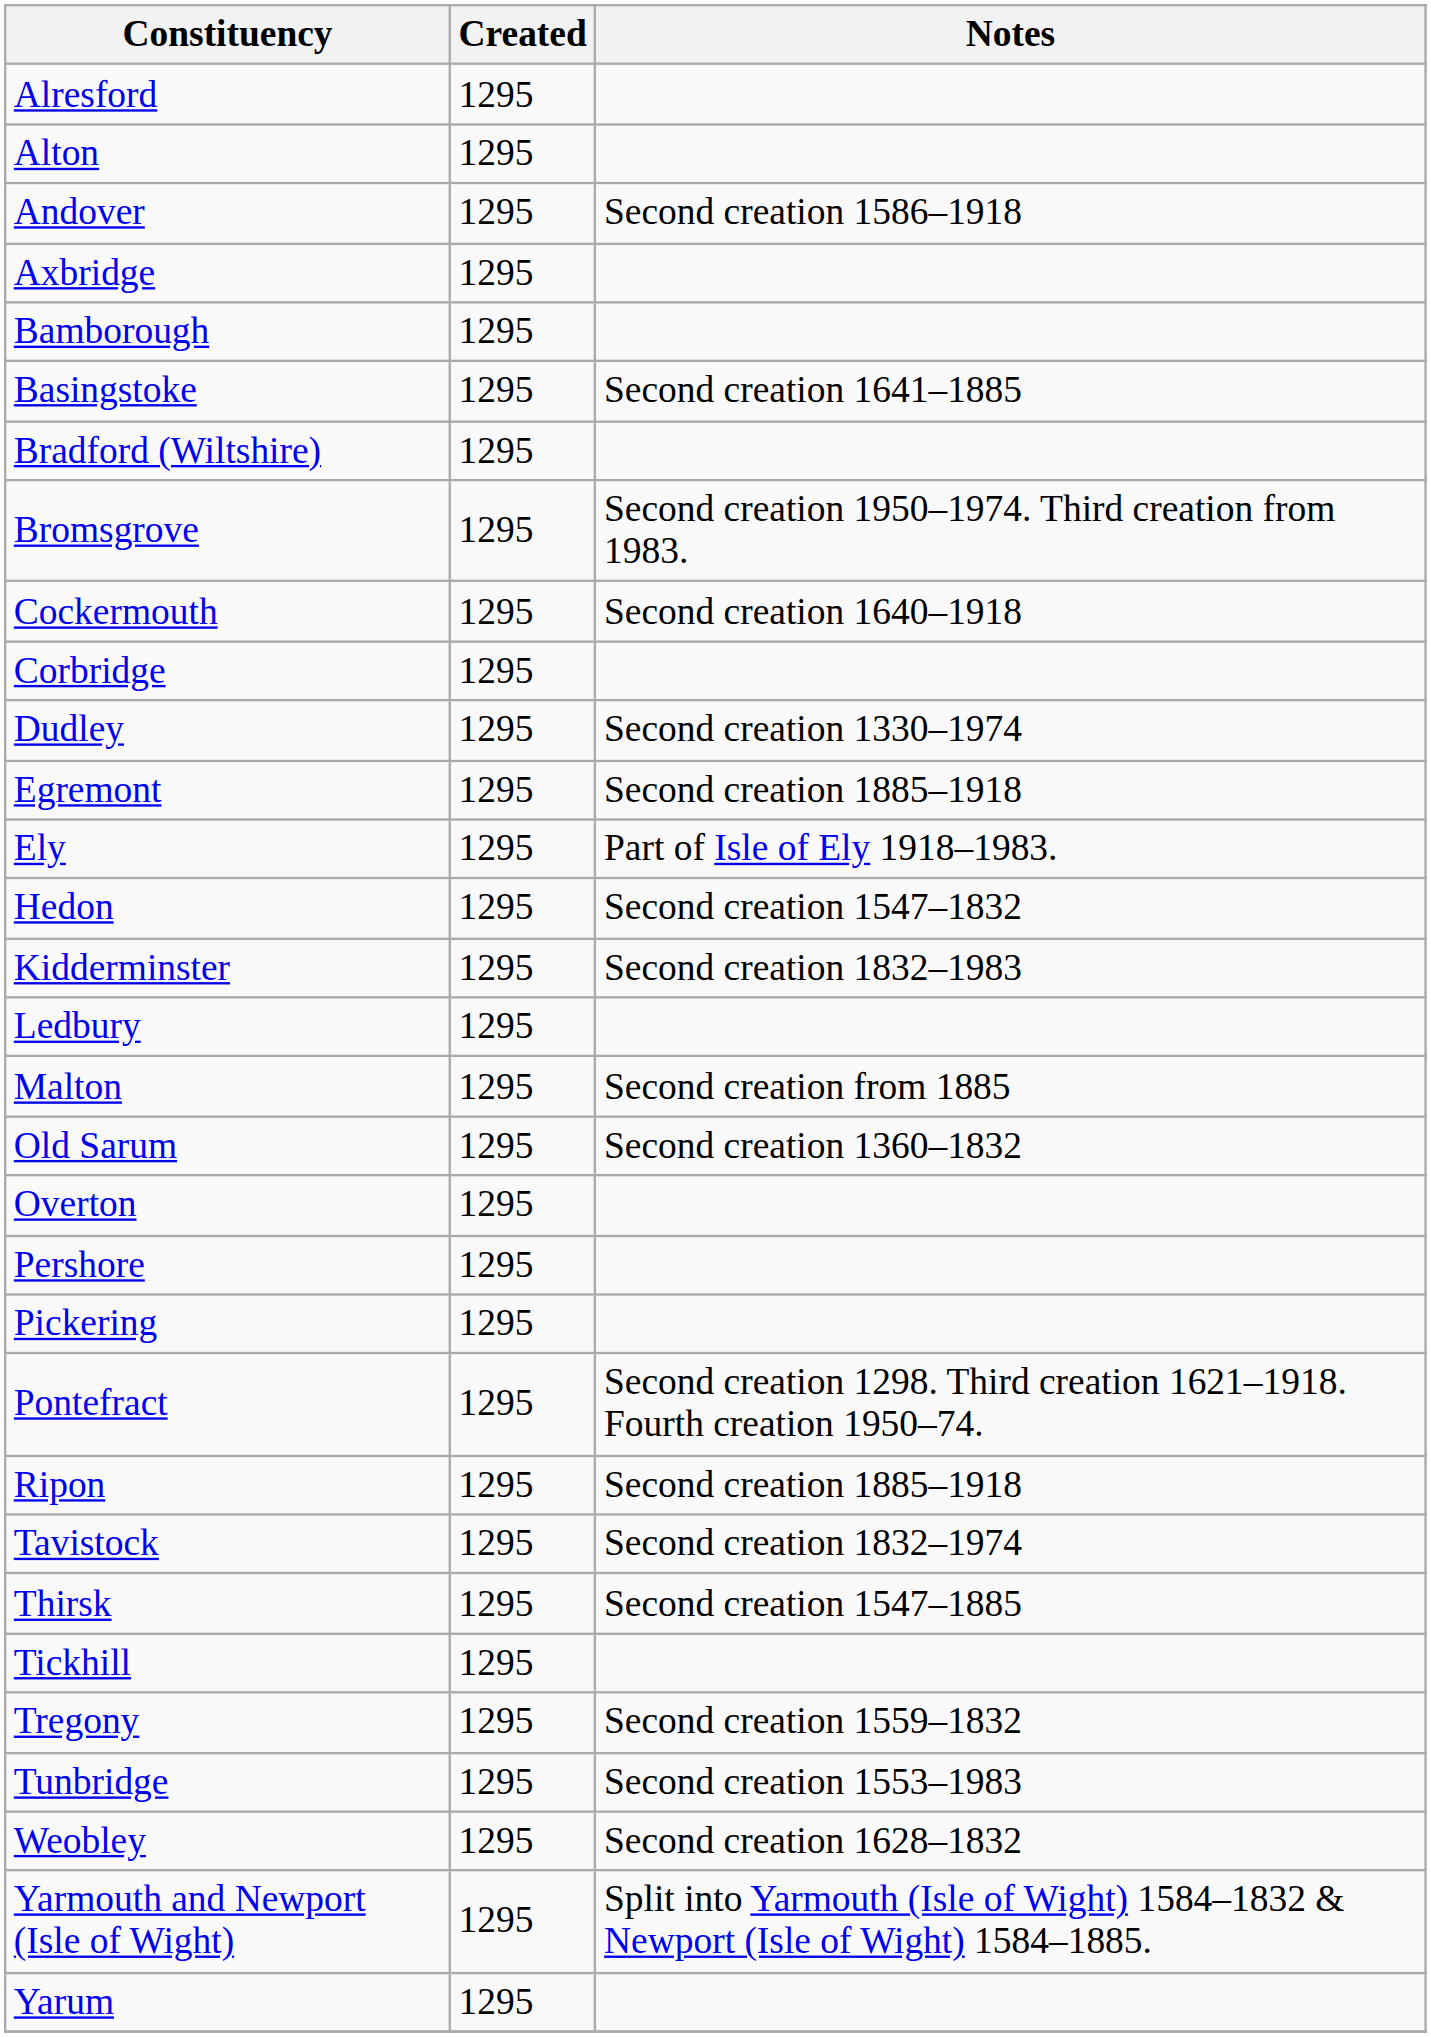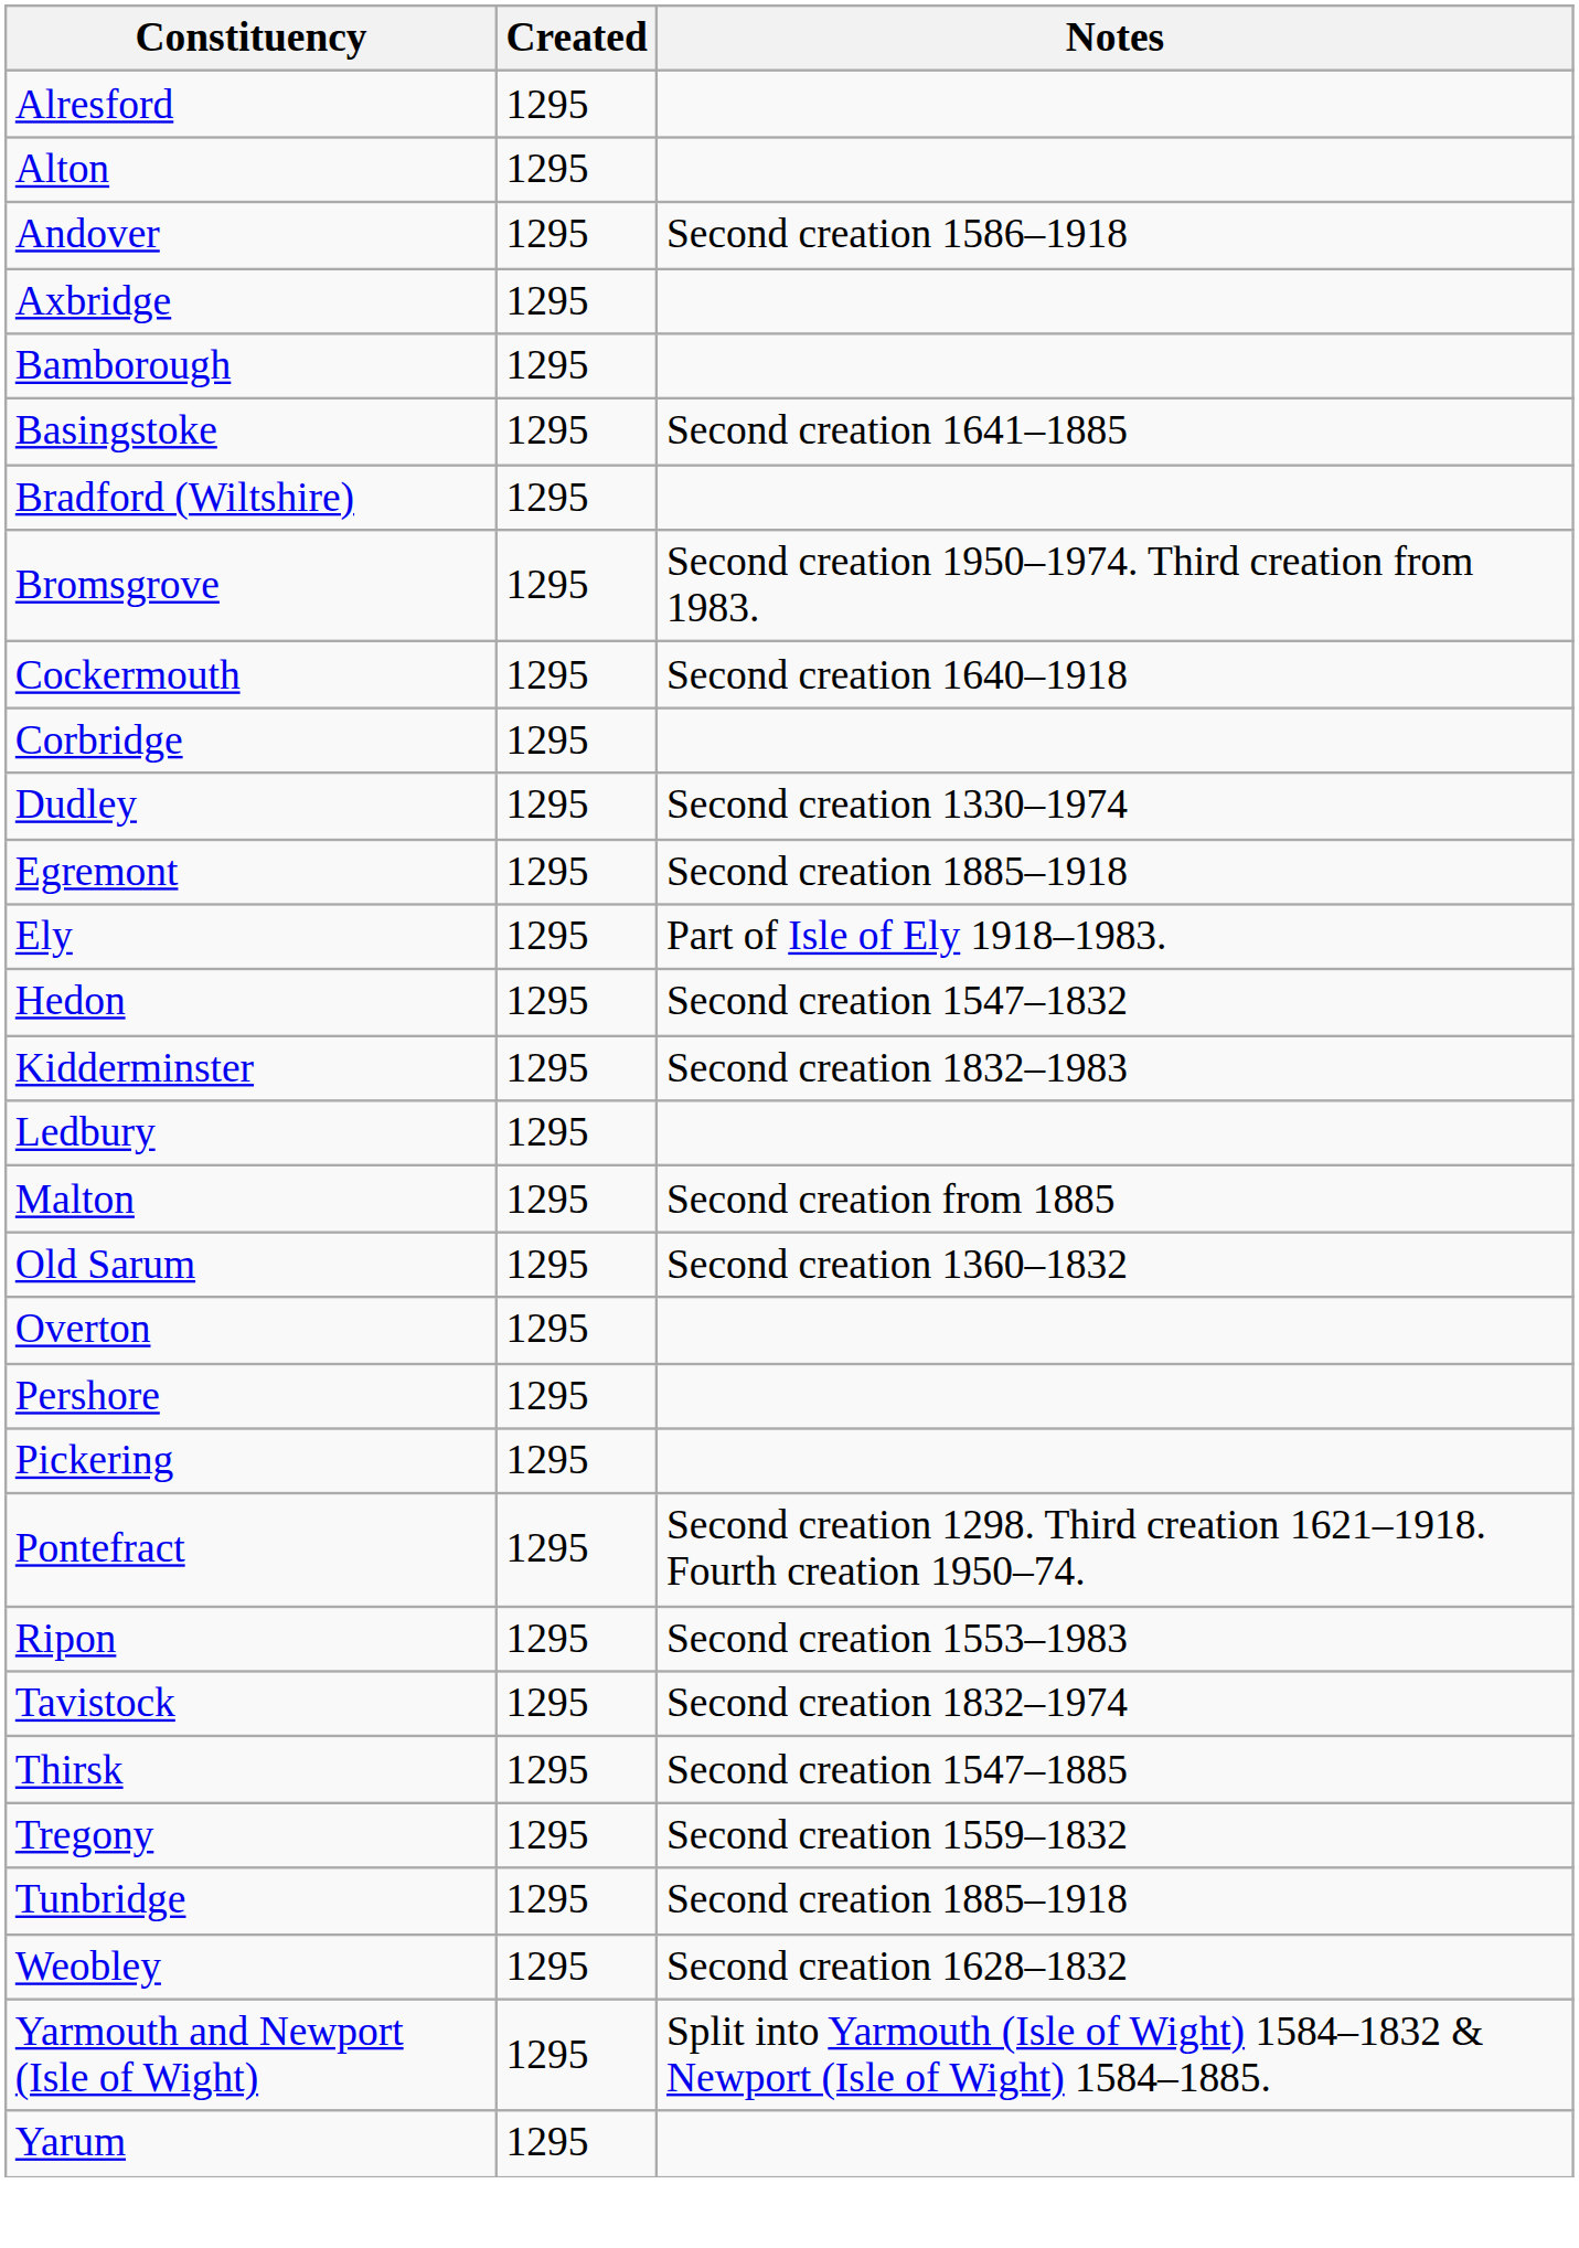 <table class="wikitable">
 <tr>
 <th>Constituency</th>
 <th>Created</th>
 <th>Notes</th>
 </tr>
 <tr>
 <td><a href='#'>Alresford</a></td>
 <td>1295</td>
 <td></td>
 </tr>
 <tr>
 <td><a href='#'>Alton</a></td>
 <td>1295</td>
 <td></td>
 </tr>
 <tr>
 <td><a href='#'>Andover</a></td>
 <td>1295</td>
 <td>Second creation 1586–1918</td>
 </tr>
 <tr>
 <td><a href='#'>Axbridge</a></td>
 <td>1295</td>
 <td></td>
 </tr>
 <tr>
 <td><a href='#'>Bamborough</a></td>
 <td>1295</td>
 <td></td>
 </tr>
 <tr>
 <td><a href='#'>Basingstoke</a></td>
 <td>1295</td>
 <td>Second creation 1641–1885</td>
 </tr>
 <tr>
 <td><a href='#'>Bradford (Wiltshire)</a></td>
 <td>1295</td>
 <td></td>
 </tr>
 <tr>
 <td><a href='#'>Bromsgrove</a></td>
 <td>1295</td>
 <td>Second creation 1950–1974. Third creation from 1983.</td>
 </tr>
 <tr>
 <td><a href='#'>Cockermouth</a></td>
 <td>1295</td>
 <td>Second creation 1640–1918</td>
 </tr>
 <tr>
 <td><a href='#'>Corbridge</a></td>
 <td>1295</td>
 <td></td>
 </tr>
 <tr>
 <td><a href='#'>Dudley</a></td>
 <td>1295</td>
 <td>Second creation 1330–1974</td>
 </tr>
 <tr>
 <td><a href='#'>Egremont</a></td>
 <td>1295</td>
 <td>Second creation 1885–1918</td>
 </tr>
 <tr>
 <td><a href='#'>Ely</a></td>
 <td>1295</td>
 <td>Part of <a href='#'>Isle of Ely</a> 1918–1983.</td>
 </tr>
 <tr>
 <td><a href='#'>Hedon</a></td>
 <td>1295</td>
 <td>Second creation 1547–1832</td>
 </tr>
 <tr>
 <td><a href='#'>Kidderminster</a></td>
 <td>1295</td>
 <td>Second creation 1832–1983</td>
 </tr>
 <tr>
 <td><a href='#'>Ledbury</a></td>
 <td>1295</td>
 <td></td>
 </tr>
 <tr>
 <td><a href='#'>Malton</a></td>
 <td>1295</td>
 <td>Second creation from 1885</td>
 </tr>
 <tr>
 <td><a href='#'>Old Sarum</a></td>
 <td>1295</td>
 <td>Second creation 1360–1832</td>
 </tr>
 <tr>
 <td><a href='#'>Overton</a></td>
 <td>1295</td>
 <td></td>
 </tr>
 <tr>
 <td><a href='#'>Pershore</a></td>
 <td>1295</td>
 <td></td>
 </tr>
 <tr>
 <td><a href='#'>Pickering</a></td>
 <td>1295</td>
 <td></td>
 </tr>
 <tr>
 <td><a href='#'>Pontefract</a></td>
 <td>1295</td>
 <td>Second creation 1298. Third creation 1621–1918. Fourth creation 1950–74.</td>
 </tr>
 <tr>
 <td><a href='#'>Ripon</a></td>
 <td>1295</td>
-<td>Second creation 1885–1918</td>
+<td>Second creation 1553–1983</td>
 </tr>
 <tr>
 <td><a href='#'>Tavistock</a></td>
 <td>1295</td>
 <td>Second creation 1832–1974</td>
 </tr>
 <tr>
 <td><a href='#'>Thirsk</a></td>
 <td>1295</td>
 <td>Second creation 1547–1885</td>
 </tr>
 <tr>
-<td><a href='#'>Tickhill</a></td>
-<td>1295</td>
-<td></td>
-</tr>
-<tr>
 <td><a href='#'>Tregony</a></td>
 <td>1295</td>
 <td>Second creation 1559–1832</td>
 </tr>
 <tr>
 <td><a href='#'>Tunbridge</a></td>
 <td>1295</td>
-<td>Second creation 1553–1983</td>
+<td>Second creation 1885–1918</td>
 </tr>
 <tr>
 <td><a href='#'>Weobley</a></td>
 <td>1295</td>
 <td>Second creation 1628–1832</td>
 </tr>
 <tr>
 <td><a href='#'>Yarmouth and Newport (Isle of Wight)</a></td>
 <td>1295</td>
 <td>Split into <a href='#'>Yarmouth (Isle of Wight)</a> 1584–1832 & <a href='#'>Newport (Isle of Wight)</a> 1584–1885.</td>
 </tr>
 <tr>
 <td><a href='#'>Yarum</a></td>
 <td>1295</td>
 <td></td>
 </tr>
 <tr>
 </tr>
 </table>
